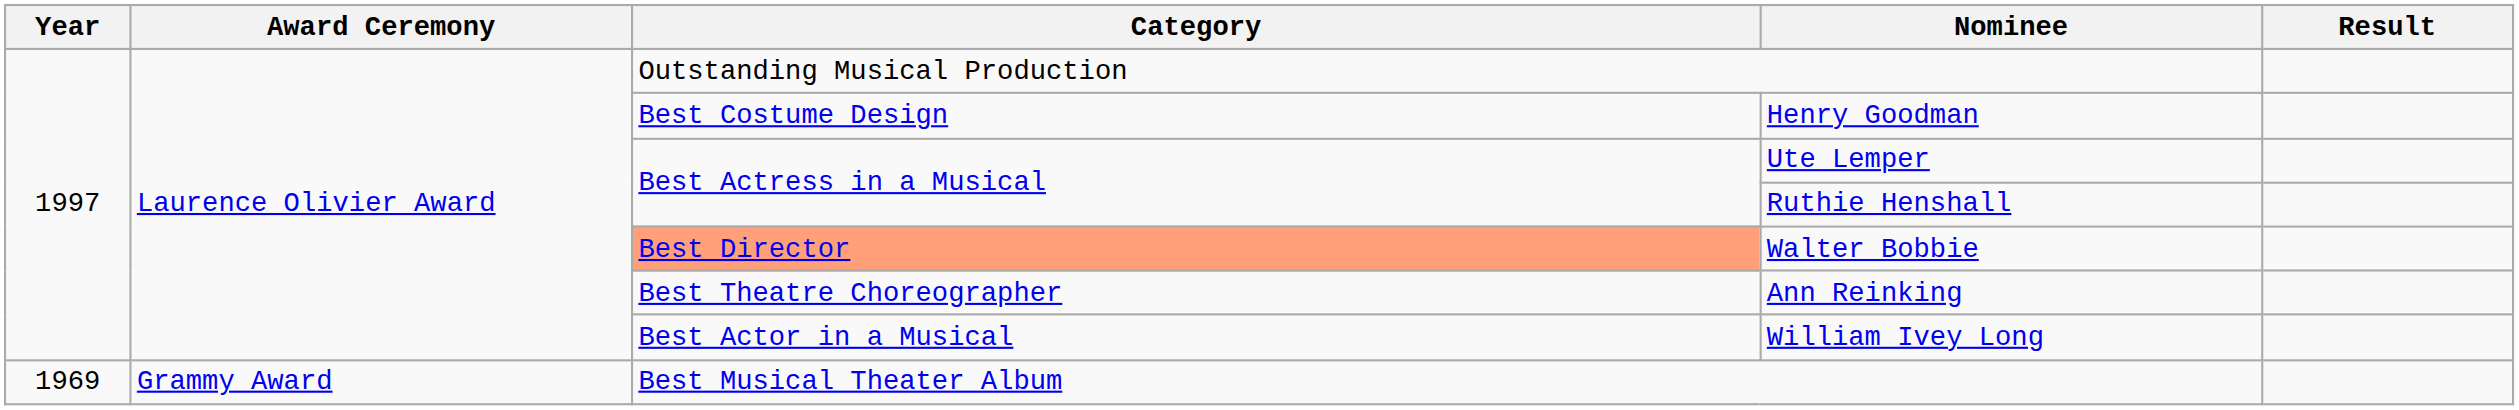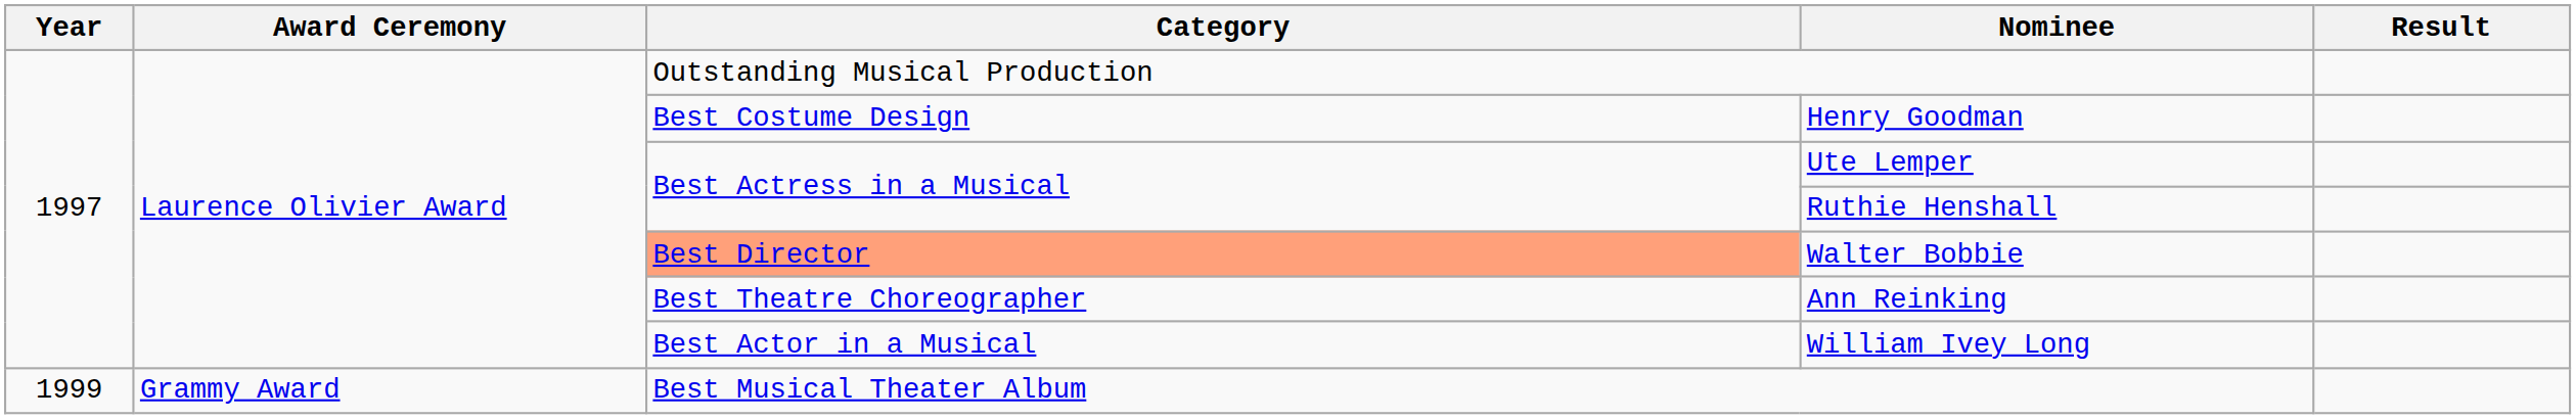 <table class="wikitable" width="95%">
 <tr>
 <th width="5%">Year</th>
 <th width="20%">Award Ceremony</th>
 <th width="45%">Category</th>
 <th width="20%">Nominee</th>
 <th width="10%">Result</th>
 </tr>
 <tr>
 <td rowspan="7" align="center">1997</td>
 <td rowspan="7"><a href='#'>Laurence Olivier Award</a></td>
 <td colspan="2">Outstanding Musical Production</td>
 <td></td>
 </tr>
 <tr>
 <td><a href='#'>Best Costume Design</a></td>
 <td><a href='#'>Henry Goodman</a></td>
 <td></td>
 </tr>
 <tr>
 <td rowspan="2"><a href='#'>Best Actress in a Musical</a></td>
 <td><a href='#'>Ute Lemper</a></td>
 <td></td>
 </tr>
 <tr>
 <td><a href='#'>Ruthie Henshall</a></td>
 <td></td>
 </tr>
 <tr>
 <td style="background: lightsalmon;"><a href='#'>Best Director</a></td>
 <td><a href='#'>Walter Bobbie</a></td>
 <td></td>
 </tr>
 <tr>
 <td><a href='#'>Best Theatre Choreographer</a></td>
 <td><a href='#'>Ann Reinking</a></td>
 <td></td>
 </tr>
 <tr>
 <td><a href='#'>Best Actor in a Musical</a></td>
 <td><a href='#'>William Ivey Long</a></td>
 <td></td>
 </tr>
 <tr>
-<td align="center">1969</td>
+<td align="center">1999</td>
 <td rowspan="1"><a href='#'>Grammy Award</a></td>
 <td colspan="2"><a href='#'>Best Musical Theater Album</a></td>
 <td></td>
 </tr>
 </table>
